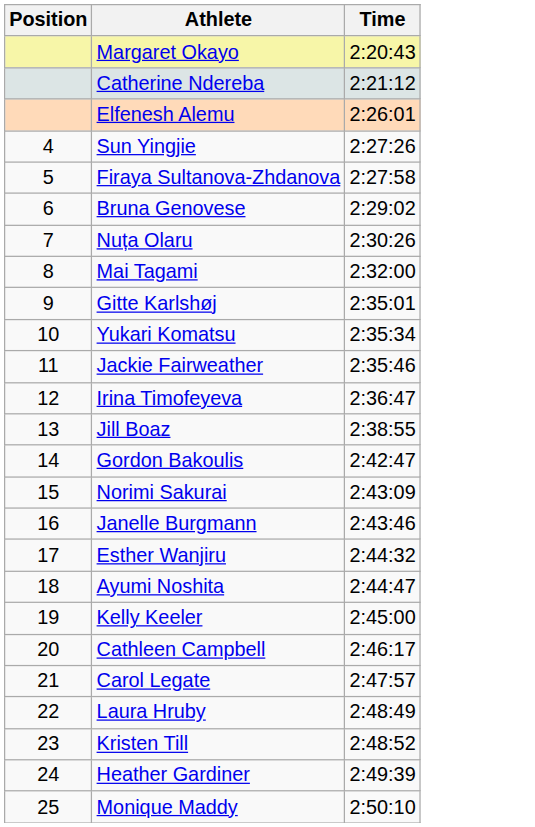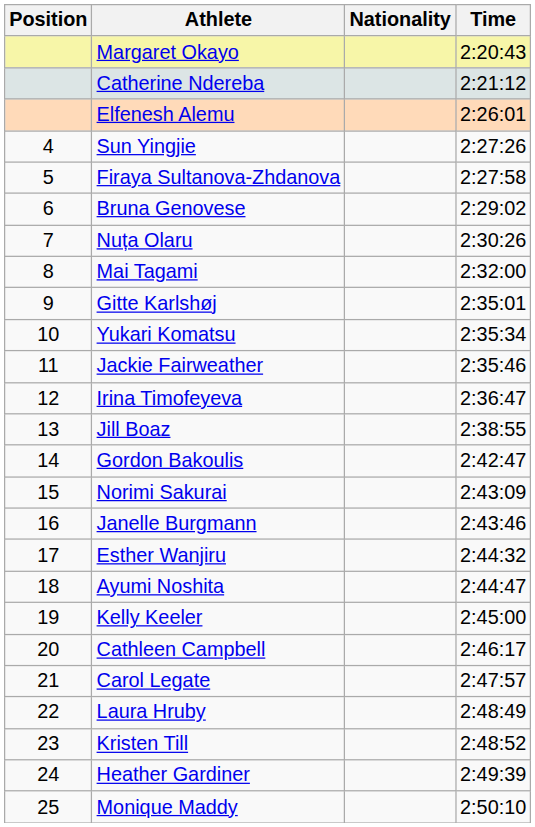 <table class="wikitable sortable">
 <tr>
 <th>Position</th>
 <th>Athlete</th>
+<th>Nationality</th>
 <th>Time</th>
 </tr>
 <tr bgcolor="#F7F6A8">
 <td align=center></td>
 <td><a href='#'>Margaret Okayo</a></td>
+<td></td>
 <td>2:20:43</td>
 </tr>
 <tr bgcolor="#DCE5E5">
 <td align=center></td>
 <td><a href='#'>Catherine Ndereba</a></td>
+<td></td>
 <td>2:21:12</td>
 </tr>
 <tr bgcolor="#FFDAB9">
 <td align=center></td>
 <td><a href='#'>Elfenesh Alemu</a></td>
+<td></td>
 <td>2:26:01</td>
 </tr>
 <tr>
 <td align=center>4</td>
 <td><a href='#'>Sun Yingjie</a></td>
+<td></td>
 <td>2:27:26</td>
 </tr>
 <tr>
 <td align=center>5</td>
 <td><a href='#'>Firaya Sultanova-Zhdanova</a></td>
+<td></td>
 <td>2:27:58</td>
 </tr>
 <tr>
 <td align=center>6</td>
 <td><a href='#'>Bruna Genovese</a></td>
+<td></td>
 <td>2:29:02</td>
 </tr>
 <tr>
 <td align=center>7</td>
 <td><a href='#'>Nuța Olaru</a></td>
+<td></td>
 <td>2:30:26</td>
 </tr>
 <tr>
 <td align=center>8</td>
 <td><a href='#'>Mai Tagami</a></td>
+<td></td>
 <td>2:32:00</td>
 </tr>
 <tr>
 <td align=center>9</td>
 <td><a href='#'>Gitte Karlshøj</a></td>
+<td></td>
 <td>2:35:01</td>
 </tr>
 <tr>
 <td align=center>10</td>
 <td><a href='#'>Yukari Komatsu</a></td>
+<td></td>
 <td>2:35:34</td>
 </tr>
 <tr>
 <td align=center>11</td>
 <td><a href='#'>Jackie Fairweather</a></td>
+<td></td>
 <td>2:35:46</td>
 </tr>
 <tr>
 <td align=center>12</td>
 <td><a href='#'>Irina Timofeyeva</a></td>
+<td></td>
 <td>2:36:47</td>
 </tr>
 <tr>
 <td align=center>13</td>
 <td><a href='#'>Jill Boaz</a></td>
+<td></td>
 <td>2:38:55</td>
 </tr>
 <tr>
 <td align=center>14</td>
 <td><a href='#'>Gordon Bakoulis</a></td>
+<td></td>
 <td>2:42:47</td>
 </tr>
 <tr>
 <td align=center>15</td>
 <td><a href='#'>Norimi Sakurai</a></td>
+<td></td>
 <td>2:43:09</td>
 </tr>
 <tr>
 <td align=center>16</td>
 <td><a href='#'>Janelle Burgmann</a></td>
+<td></td>
 <td>2:43:46</td>
 </tr>
 <tr>
 <td align=center>17</td>
 <td><a href='#'>Esther Wanjiru</a></td>
+<td></td>
 <td>2:44:32</td>
 </tr>
 <tr>
 <td align=center>18</td>
 <td><a href='#'>Ayumi Noshita</a></td>
+<td></td>
 <td>2:44:47</td>
 </tr>
 <tr>
 <td align=center>19</td>
 <td><a href='#'>Kelly Keeler</a></td>
+<td></td>
 <td>2:45:00</td>
 </tr>
 <tr>
 <td align=center>20</td>
 <td><a href='#'>Cathleen Campbell</a></td>
+<td></td>
 <td>2:46:17</td>
 </tr>
 <tr>
 <td align=center>21</td>
 <td><a href='#'>Carol Legate</a></td>
+<td></td>
 <td>2:47:57</td>
 </tr>
 <tr>
 <td align=center>22</td>
 <td><a href='#'>Laura Hruby</a></td>
+<td></td>
 <td>2:48:49</td>
 </tr>
 <tr>
 <td align=center>23</td>
 <td><a href='#'>Kristen Till</a></td>
+<td></td>
 <td>2:48:52</td>
 </tr>
 <tr>
 <td align=center>24</td>
 <td><a href='#'>Heather Gardiner</a></td>
+<td></td>
 <td>2:49:39</td>
 </tr>
 <tr>
 <td align=center>25</td>
 <td><a href='#'>Monique Maddy</a></td>
+<td></td>
 <td>2:50:10</td>
 </tr>
 </table>
